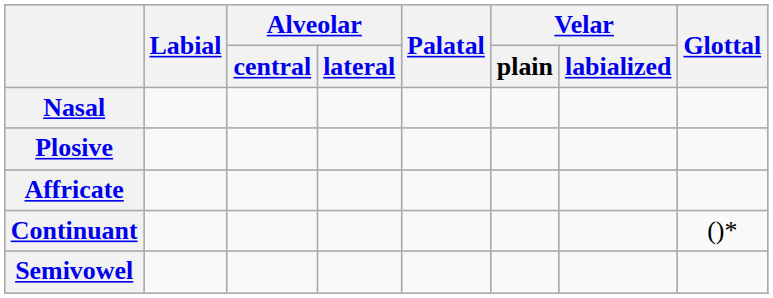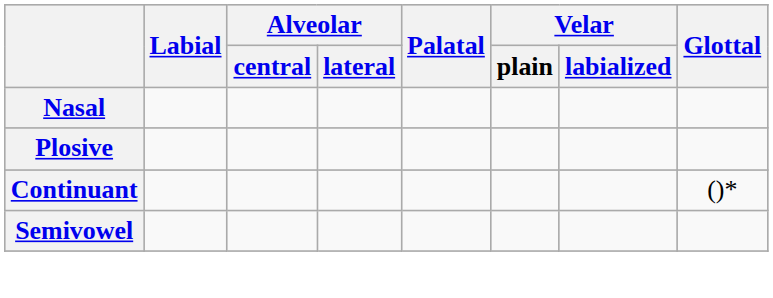 <table class="wikitable" style="text-align: center">
 <tr>
 <th rowspan=2></th>
 <th rowspan=2 scope="col"><a href='#'>Labial</a></th>
 <th colspan=2 scope="col"><a href='#'>Alveolar</a></th>
 <th rowspan=2 scope="col"><a href='#'>Palatal</a></th>
 <th colspan=2 scope="col"><a href='#'>Velar</a></th>
 <th rowspan=2 scope="col"><a href='#'>Glottal</a></th>
 </tr>
 <tr>
 <th scope="row"><a href='#'>central</a></th>
 <th scope="row"><a href='#'>lateral</a></th>
 <th scope="row">plain</th>
 <th scope="row"><a href='#'>labialized</a></th>
 </tr>
 <tr>
 <th scope="row"><a href='#'>Nasal</a></th>
 <td></td>
 <td></td>
 <td></td>
 <td></td>
 <td></td>
 <td></td>
 <td></td>
 </tr>
 <tr>
 <th scope="row"><a href='#'>Plosive</a></th>
 <td></td>
 <td></td>
 <td></td>
 <td></td>
 <td></td>
 <td></td>
 <td></td>
 </tr>
 <tr>
-<th scope="row"><a href='#'>Affricate</a></th>
-<td></td>
-<td></td>
-<td></td>
-<td></td>
-<td></td>
-<td></td>
-<td></td>
-</tr>
-<tr>
 <th scope="row"><a href='#'>Continuant</a></th>
 <td></td>
 <td></td>
 <td></td>
 <td></td>
 <td></td>
 <td></td>
 <td>()*</td>
 </tr>
 <tr>
 <th scope="row"><a href='#'>Semivowel</a></th>
 <td></td>
 <td></td>
 <td></td>
 <td></td>
 <td></td>
 <td></td>
 <td></td>
 </tr>
 </table>
